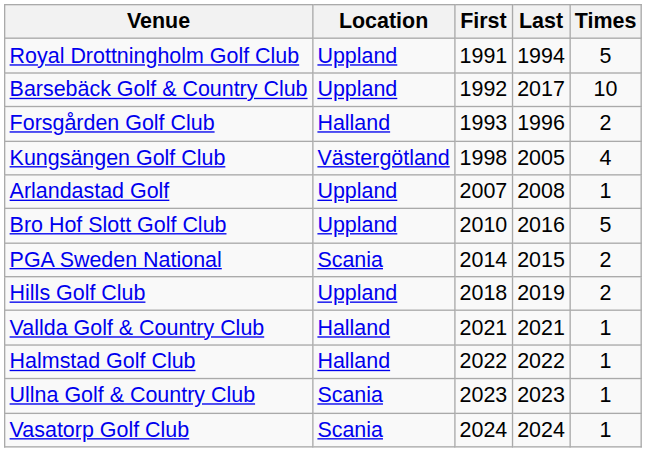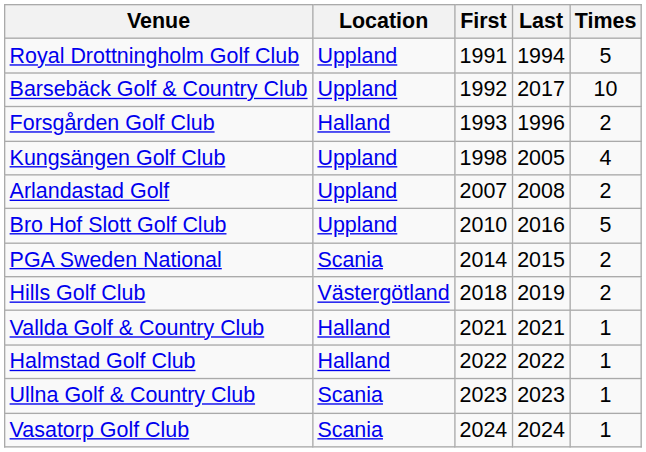 <table class="wikitable">
 <tr>
 <th>Venue</th>
 <th>Location</th>
 <th>First</th>
 <th>Last</th>
 <th>Times</th>
 </tr>
 <tr>
 <td><a href='#'>Royal Drottningholm Golf Club</a></td>
 <td><a href='#'>Uppland</a></td>
 <td>1991</td>
 <td>1994</td>
 <td align=center>5</td>
 </tr>
 <tr>
 <td><a href='#'>Barsebäck Golf & Country Club</a></td>
 <td><a href='#'>Uppland</a></td>
 <td>1992</td>
 <td>2017</td>
 <td align=center>10</td>
 </tr>
 <tr>
 <td><a href='#'>Forsgården Golf Club</a></td>
 <td><a href='#'>Halland</a></td>
 <td>1993</td>
 <td>1996</td>
 <td align=center>2</td>
 </tr>
 <tr>
 <td><a href='#'>Kungsängen Golf Club</a></td>
-<td><a href='#'>Västergötland</a></td>
+<td><a href='#'>Uppland</a></td>
 <td>1998</td>
 <td>2005</td>
 <td align=center>4</td>
 </tr>
 <tr>
 <td><a href='#'>Arlandastad Golf</a></td>
 <td><a href='#'>Uppland</a></td>
 <td>2007</td>
 <td>2008</td>
-<td align=center>1</td>
+<td align=center>2</td>
 </tr>
 <tr>
 <td><a href='#'>Bro Hof Slott Golf Club</a></td>
 <td><a href='#'>Uppland</a></td>
 <td>2010</td>
 <td>2016</td>
 <td align=center>5</td>
 </tr>
 <tr>
 <td><a href='#'>PGA Sweden National</a></td>
 <td><a href='#'>Scania</a></td>
 <td>2014</td>
 <td>2015</td>
 <td align=center>2</td>
 </tr>
 <tr>
 <td><a href='#'>Hills Golf Club</a></td>
-<td><a href='#'>Uppland</a></td>
+<td><a href='#'>Västergötland</a></td>
 <td>2018</td>
 <td>2019</td>
 <td align=center>2</td>
 </tr>
 <tr>
 <td><a href='#'>Vallda Golf & Country Club</a></td>
 <td><a href='#'>Halland</a></td>
 <td>2021</td>
 <td>2021</td>
 <td align=center>1</td>
 </tr>
 <tr>
 <td><a href='#'>Halmstad Golf Club</a></td>
 <td><a href='#'>Halland</a></td>
 <td>2022</td>
 <td>2022</td>
 <td align=center>1</td>
 </tr>
 <tr>
 <td><a href='#'>Ullna Golf & Country Club</a></td>
 <td><a href='#'>Scania</a></td>
 <td>2023</td>
 <td>2023</td>
 <td align=center>1</td>
 </tr>
 <tr>
 <td><a href='#'>Vasatorp Golf Club</a></td>
 <td><a href='#'>Scania</a></td>
 <td>2024</td>
 <td>2024</td>
 <td align=center>1</td>
 </tr>
 </table>
